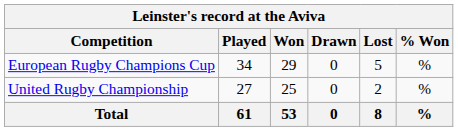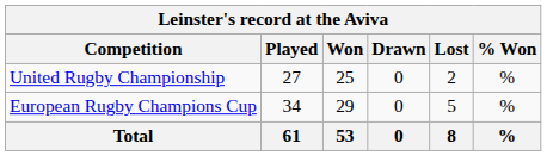 <table class = "wikitable sortable" style="text-align:center">
 <tr>
 <th colspan=6>Leinster's record at the Aviva</th>
 </tr>
 <tr>
 <th>Competition</th>
 <th>Played</th>
 <th>Won</th>
 <th>Drawn</th>
 <th>Lost</th>
 <th>% Won</th>
 </tr>
 <tr>
+<td style="text-align:left;"><a href='#'>United Rugby Championship</a></td>
+<td>27</td>
+<td>25</td>
+<td>0</td>
+<td>2</td>
+<td>%</td>
+</tr>
+<tr>
 <td style="text-align:left;"><a href='#'>European Rugby Champions Cup</a></td>
 <td>34</td>
 <td>29</td>
 <td>0</td>
 <td>5</td>
-<td>%</td>
-</tr>
-<tr>
-<td style="text-align:left;"><a href='#'>United Rugby Championship</a></td>
-<td>27</td>
-<td>25</td>
-<td>0</td>
-<td>2</td>
 <td>%</td>
 </tr>
 <tr>
 <th>Total</th>
 <th>61</th>
 <th>53</th>
 <th>0</th>
 <th>8</th>
 <th>%</th>
 </tr>
 </table>
